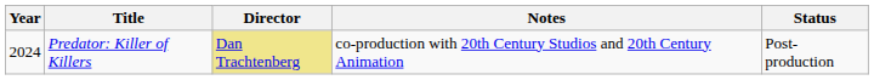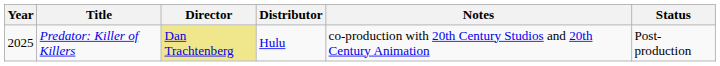 <table class="wikitable sortable">
 <tr>
 <th>Year</th>
 <th>Title</th>
 <th>Director</th>
+<th>Distributor</th>
 <th>Notes</th>
 <th>Status</th>
 </tr>
 <tr>
-<td>2024</td>
+<td>2025</td>
 <td><em><a href='#'>Predator: Killer of Killers</a></em></td>
 <td style="background: khaki;"><a href='#'>Dan Trachtenberg</a></td>
+<td><a href='#'>Hulu</a></td>
 <td>co-production with <a href='#'>20th Century Studios</a> and <a href='#'>20th Century Animation</a></td>
 <td>Post-production</td>
 </tr>
 </table>
